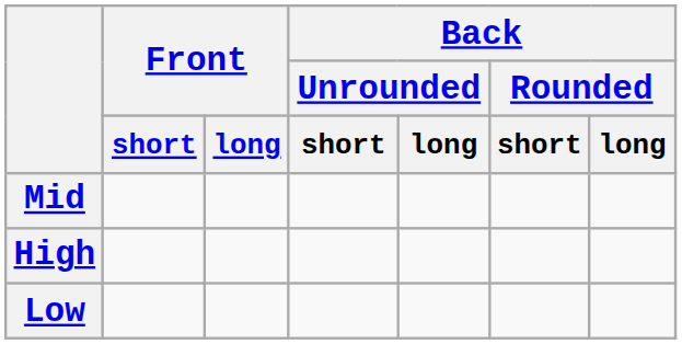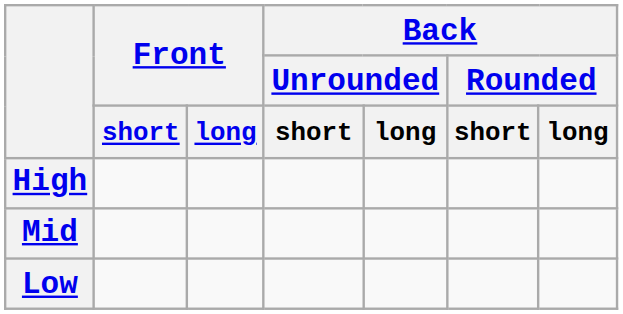 <table class="wikitable" style="text-align:center">
 <tr>
 <th rowspan="3"></th>
 <th rowspan="2" colspan="2"><a href='#'>Front</a></th>
 <th colspan="4"><a href='#'>Back</a></th>
 </tr>
 <tr>
 <th colspan="2"><a href='#'>Unrounded</a></th>
 <th colspan="2"><a href='#'>Rounded</a></th>
 </tr>
 <tr>
 <th><small><a href='#'>short</a></small></th>
 <th><small><a href='#'>long</a></small></th>
 <th><small>short</small></th>
 <th><small>long</small></th>
 <th><small>short</small></th>
 <th><small>long</small></th>
 </tr>
 <tr>
+<th><a href='#'>High</a></th>
+<td> </td>
+<td> </td>
+<td> </td>
+<td> </td>
+<td> </td>
+<td> </td>
+</tr>
+<tr>
 <th><a href='#'>Mid</a></th>
 <td> </td>
 <td> </td>
 <td> </td>
 <td></td>
-<td> </td>
-<td> </td>
-</tr>
-<tr>
-<th><a href='#'>High</a></th>
-<td> </td>
-<td> </td>
-<td> </td>
-<td> </td>
 <td> </td>
 <td> </td>
 </tr>
 <tr>
 <th><a href='#'>Low</a></th>
 <td> </td>
 <td> </td>
 <td></td>
 <td></td>
 <td></td>
 <td> </td>
 </tr>
 </table>
